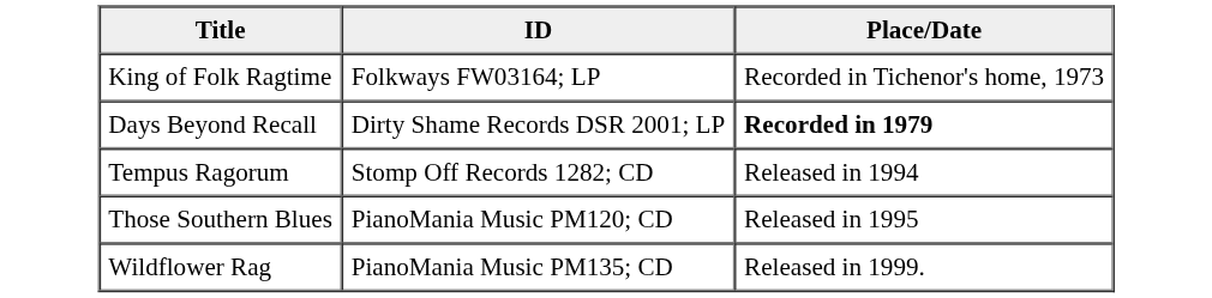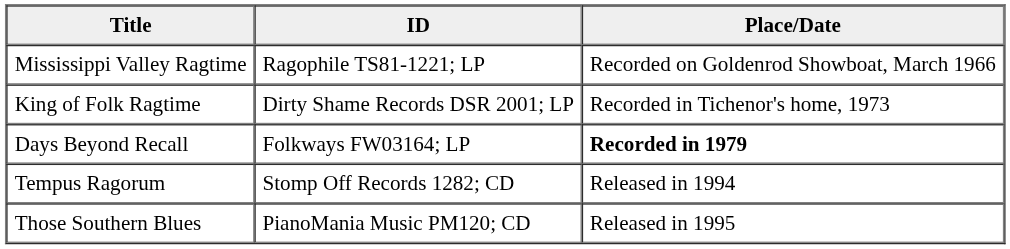 <table border="1" cellpadding="5" cellspacing="0" align="center">
 <tr>
 <th style="background:#efefef;">Title</th>
 <th style="background:#efefef;">ID</th>
 <th style="background:#efefef;">Place/Date</th>
 </tr>
 <tr>
+<td>Mississippi Valley Ragtime</td>
+<td>Ragophile TS81-1221; LP</td>
+<td>Recorded on Goldenrod Showboat, March 1966</td>
+</tr>
+<tr>
 <td>King of Folk Ragtime</td>
-<td>Folkways FW03164; LP</td>
+<td>Dirty Shame Records DSR 2001; LP</td>
 <td>Recorded in Tichenor's home, 1973</td>
 </tr>
 <tr>
 <td>Days Beyond Recall</td>
-<td>Dirty Shame Records DSR 2001; LP</td>
+<td>Folkways FW03164; LP</td>
 <td><strong>Recorded in 1979</strong></td>
 </tr>
 <tr>
 <td>Tempus Ragorum</td>
 <td>Stomp Off Records 1282; CD</td>
 <td>Released in 1994</td>
 </tr>
 <tr>
 <td>Those Southern Blues</td>
 <td>PianoMania Music PM120; CD</td>
 <td>Released in 1995</td>
 </tr>
-<tr>
-<td>Wildflower Rag</td>
-<td>PianoMania Music PM135; CD</td>
-<td>Released in 1999.</td>
-</tr>
 </table>
